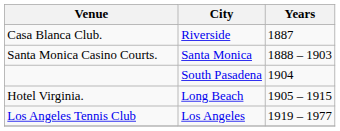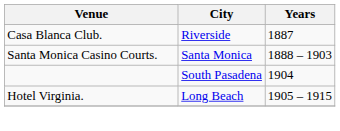 <table class="wikitable">
 <tr>
 <th width=210>Venue</th>
 <th>City</th>
 <th>Years</th>
 </tr>
 <tr>
 <td>Casa Blanca Club.</td>
 <td><a href='#'>Riverside</a></td>
 <td>1887</td>
 </tr>
 <tr>
 <td>Santa Monica Casino Courts.</td>
 <td><a href='#'>Santa Monica</a></td>
 <td>1888 – 1903</td>
 </tr>
 <tr>
 <td></td>
 <td><a href='#'>South Pasadena</a></td>
 <td>1904</td>
 </tr>
 <tr>
 <td>Hotel Virginia.</td>
 <td><a href='#'>Long Beach</a></td>
 <td>1905 – 1915</td>
 </tr>
 <tr>
-<td><a href='#'>Los Angeles Tennis Club</a></td>
-<td><a href='#'>Los Angeles</a></td>
-<td>1919 – 1977</td>
-</tr>
-<tr>
 </tr>
 </table>
